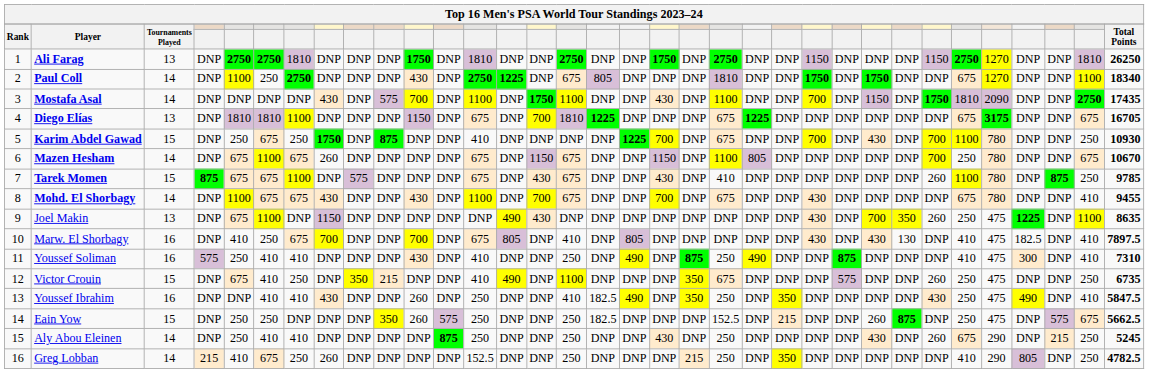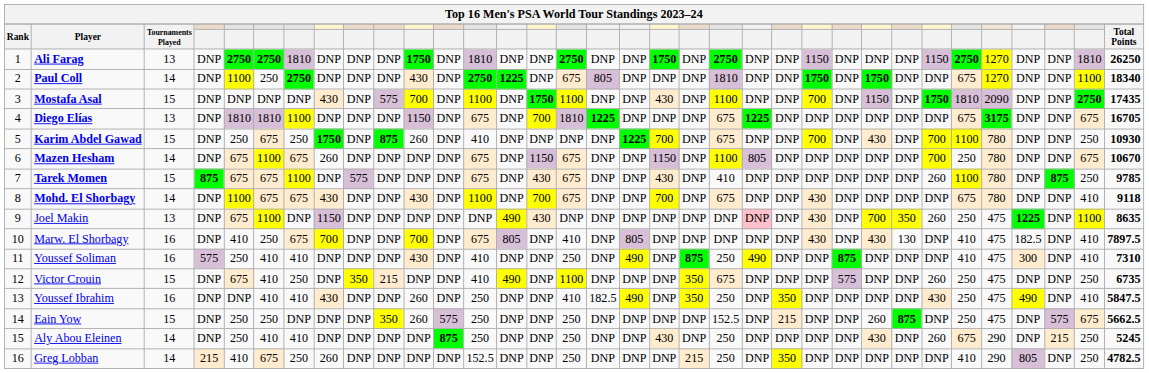 <table class="wikitable sortable" style="font-size: 85%">
 <tr>
 <th colspan=34 align="center">Top 16 Men's PSA World Tour Standings 2023–24</th>
 </tr>
 <tr>
 </tr>
 <tr style="font-size:8pt;font-weight:bold">
 <th rowspan=2 align="center">Rank</th>
 <th rowspan=2 align="center">Player</th>
 <th rowspan=2 align="center"><small>Tournaments<br>Played</small></th>
 <th style="background:#ecd9c6;"><small></small></th>
 <th style="background:#E5E4E2;"><small></small></th>
 <th style="background:#E5E4E2;"><small></small></th>
 <th style="background:#E5E4E2;"><small></small></th>
 <th style="background:#fff7cc;"><small></small></th>
 <th style="background:#ecd9c6;"><small></small></th>
 <th style="background:#ecd9c6;"><small></small></th>
 <th style="background:#fff7cc;"><small></small></th>
 <th style="background:#ecd9c6;"><small></small></th>
 <th style="background:#E5E4E2;"><small></small></th>
 <th style="background:#f2f2f2;"><small></small></th>
 <th style="background:#fff7cc;"><small></small></th>
 <th style="background:#E5E4E2;"><small></small></th>
 <th style="background:#f2f2f2;"><small></small></th>
 <th style="background:#f2f2f2;"><small></small></th>
 <th style="background:#fff7cc;"><small></small></th>
 <th style="background:#ecd9c6;"><small></small></th>
 <th style="background:#E5E4E2;"><small></small></th>
 <th style="background:#f2f2f2;"><small></small></th>
 <th style="background:#ecd9c6;"><small></small></th>
 <th style="background:#fff7cc;"><small></small></th>
 <th style="background:#ecd9c6;"><small></small></th>
 <th style="background:#fff7cc;"><small></small></th>
 <th style="background:#ecd9c6;"><small></small></th>
 <th style="background:#fff7cc;"><small></small></th>
 <th style="background:#E5E4E2;"><small></small></th>
 <th style="background:#F3E6D7;"><small></small></th>
 <th style="background:#f2f2f2;"><small></small></th>
 <th style="background:#ecd9c6;"><small></small></th>
 <th style="background:#E5E4E2;"><small></small></th>
 <th rowspan=2 align="center">Total<br>Points</th>
 </tr>
 <tr>
 <th data-sort-type=number> </th>
 <th data-sort-type=number></th>
 <th data-sort-type=number></th>
 <th data-sort-type=number></th>
 <th data-sort-type=number></th>
 <th data-sort-type=number></th>
 <th data-sort-type=number></th>
 <th data-sort-type=number></th>
 <th data-sort-type=number></th>
 <th data-sort-type=number></th>
 <th data-sort-type=number></th>
 <th data-sort-type=number></th>
 <th data-sort-type=number></th>
 <th data-sort-type=number></th>
 <th data-sort-type=number></th>
 <th data-sort-type=number></th>
 <th data-sort-type=number></th>
 <th data-sort-type=number></th>
 <th data-sort-type=number></th>
 <th data-sort-type=number></th>
 <th data-sort-type=number></th>
 <th data-sort-type=number></th>
 <th data-sort-type=number></th>
 <th data-sort-type=number></th>
 <th data-sort-type=number></th>
 <th data-sort-type=number></th>
 <th data-sort-type=number></th>
 <th data-sort-type=number></th>
 <th data-sort-type=number></th>
 <th data-sort-type=number></th>
 </tr>
 <tr>
 <td align=center>1</td>
 <td> <strong><a href='#'>Ali Farag</a></strong></td>
 <td align=center>13</td>
 <td align=center>DNP</td>
 <td align=center style="background:#00ff00"><strong>2750</strong></td>
 <td align=center style="background:#00ff00"><strong>2750</strong></td>
 <td align=center style="background:#D8BFD8">1810</td>
 <td align=center>DNP</td>
 <td align=center>DNP</td>
 <td align=center>DNP</td>
 <td align=center style="background:#00ff00"><strong>1750</strong></td>
 <td align=center>DNP</td>
 <td align=center style="background:#D8BFD8">1810</td>
 <td align=center>DNP</td>
 <td align=center>DNP</td>
 <td align=center style="background:#00ff00"><strong>2750</strong></td>
 <td align=center>DNP</td>
 <td align=center>DNP</td>
 <td align=center style="background:#00ff00"><strong>1750</strong></td>
 <td align=center>DNP</td>
 <td align=center style="background:#00ff00"><strong>2750</strong></td>
 <td align=center>DNP</td>
 <td align=center>DNP</td>
 <td align=center style="background:#D8BFD8">1150</td>
 <td align=center>DNP</td>
 <td align=center>DNP</td>
 <td align=center>DNP</td>
 <td align=center style="background:#D8BFD8">1150</td>
 <td align=center style="background:#00ff00"><strong>2750</strong></td>
 <td align=center style="background:#ffff00">1270</td>
 <td align=center>DNP</td>
 <td align=center>DNP</td>
 <td align=center style="background:#D8BFD8">1810</td>
 <td align=right><strong>26250</strong></td>
 </tr>
 <tr>
 <td align=center>2</td>
 <td> <strong><a href='#'>Paul Coll</a></strong></td>
 <td align=center>14</td>
 <td align=center>DNP</td>
 <td align=center style="background:#ffff00">1100</td>
 <td align=center>250</td>
 <td align=center style="background:#00ff00"><strong>2750</strong></td>
 <td align=center>DNP</td>
 <td align=center>DNP</td>
 <td align=center>DNP</td>
 <td align=center style="background:#ffebcd">430</td>
 <td align=center>DNP</td>
 <td align=center style="background:#00ff00"><strong>2750</strong></td>
 <td align=center style="background:#00ff00"><strong>1225</strong></td>
 <td align=center>DNP</td>
 <td align=center style="background:#ffebcd">675</td>
 <td align=center style="background:#D8BFD8">805</td>
 <td align=center>DNP</td>
 <td align=center>DNP</td>
 <td align=center>DNP</td>
 <td align=center style="background:#D8BFD8">1810</td>
 <td align=center>DNP</td>
 <td align=center>DNP</td>
 <td align=center style="background:#00ff00"><strong>1750</strong></td>
 <td align=center>DNP</td>
 <td align=center style="background:#00ff00"><strong>1750</strong></td>
 <td align=center>DNP</td>
 <td align=center>DNP</td>
 <td align=center style="background:#ffebcd">675</td>
 <td align=center style="background:#ffff00">1270</td>
 <td align=center>DNP</td>
 <td align=center>DNP</td>
 <td align=center style="background:#ffff00">1100</td>
 <td align=right><strong>18340</strong></td>
 </tr>
 <tr>
 <td align=center>3</td>
 <td> <strong><a href='#'>Mostafa Asal</a></strong></td>
-<td align=center>14</td>
+<td align=center>15</td>
 <td align=center>DNP</td>
 <td align=center>DNP</td>
 <td align=center>DNP</td>
 <td align=center>DNP</td>
 <td align=center style="background:#ffebcd">430</td>
 <td align=center>DNP</td>
 <td align=center style="background:#D8BFD8">575</td>
 <td align=center style="background:#ffff00">700</td>
 <td align=center>DNP</td>
 <td align=center style="background:#ffff00">1100</td>
 <td align=center>DNP</td>
 <td align=center style="background:#00ff00"><strong>1750</strong></td>
 <td align=center style="background:#ffff00">1100</td>
 <td align=center>DNP</td>
 <td align=center>DNP</td>
 <td align=center style="background:#ffebcd">430</td>
 <td align=center>DNP</td>
 <td align=center style="background:#ffff00">1100</td>
 <td align=center>DNP</td>
 <td align=center>DNP</td>
 <td align=center style="background:#ffff00">700</td>
 <td align=center>DNP</td>
 <td align=center style="background:#D8BFD8">1150</td>
 <td align=center>DNP</td>
 <td align=center style="background:#00ff00"><strong>1750</strong></td>
 <td align=center style="background:#D8BFD8">1810</td>
 <td align=center style="background:#D8BFD8">2090</td>
 <td align=center>DNP</td>
 <td align=center>DNP</td>
 <td align=center style="background:#00ff00"><strong>2750</strong></td>
 <td align=right><strong>17435</strong></td>
 </tr>
 <tr>
 <td align=center>4</td>
 <td> <strong><a href='#'>Diego Elías</a></strong></td>
 <td align=center>13</td>
 <td align=center>DNP</td>
 <td align=center style="background:#D8BFD8">1810</td>
 <td align=center style="background:#D8BFD8">1810</td>
 <td align=center style="background:#ffff00">1100</td>
 <td align=center>DNP</td>
 <td align=center>DNP</td>
 <td align=center>DNP</td>
 <td align=center style="background:#D8BFD8">1150</td>
 <td align=center>DNP</td>
 <td align=center style="background:#ffebcd">675</td>
 <td align=center>DNP</td>
 <td align=center style="background:#ffff00">700</td>
 <td align=center style="background:#D8BFD8">1810</td>
 <td align=center style="background:#00ff00"><strong>1225</strong></td>
 <td align=center>DNP</td>
 <td align=center>DNP</td>
 <td align=center>DNP</td>
 <td align=center style="background:#ffebcd">675</td>
 <td align=center style="background:#00ff00"><strong>1225</strong></td>
 <td align=center>DNP</td>
 <td align=center>DNP</td>
 <td align=center>DNP</td>
 <td align=center>DNP</td>
 <td align=center>DNP</td>
 <td align=center>DNP</td>
 <td align=center style="background:#ffebcd">675</td>
 <td align=center style="background:#00ff00"><strong>3175</strong></td>
 <td align=center>DNP</td>
 <td align=center>DNP</td>
 <td align=center style="background:#ffebcd">675</td>
 <td align=right><strong>16705</strong></td>
 </tr>
 <tr>
 <td align=center>5</td>
 <td> <strong><a href='#'>Karim Abdel Gawad</a></strong></td>
 <td align=center>15</td>
 <td align=center>DNP</td>
 <td align=center>250</td>
 <td align=center style="background:#ffebcd">675</td>
 <td align=center>250</td>
 <td align=center style="background:#00ff00"><strong>1750</strong></td>
 <td align=center>DNP</td>
 <td align=center style="background:#00ff00"><strong>875</strong></td>
-<td align=center>DNP</td>
+<td align=center>260</td>
 <td align=center>DNP</td>
 <td align=center>410</td>
 <td align=center>DNP</td>
 <td align=center>DNP</td>
 <td align=center>DNP</td>
 <td align=center>DNP</td>
 <td align=center style="background:#00ff00"><strong>1225</strong></td>
 <td align=center style="background:#ffff00">700</td>
 <td align=center>DNP</td>
 <td align=center style="background:#ffebcd">675</td>
 <td align=center>DNP</td>
 <td align=center>DNP</td>
 <td align=center style="background:#ffff00">700</td>
 <td align=center>DNP</td>
 <td align=center style="background:#ffebcd">430</td>
 <td align=center>DNP</td>
 <td align=center style="background:#ffff00">700</td>
 <td align=center style="background:#ffff00">1100</td>
 <td align=center style="background:#ffebcd">780</td>
 <td align=center>DNP</td>
 <td align=center>DNP</td>
 <td align=center>250</td>
 <td align=right><strong>10930</strong></td>
 </tr>
 <tr>
 <td align=center>6</td>
 <td> <strong><a href='#'>Mazen Hesham</a></strong></td>
 <td align=center>14</td>
 <td align=center>DNP</td>
 <td align=center style="background:#ffebcd">675</td>
 <td align=center style="background:#ffff00">1100</td>
 <td align=center style="background:#ffebcd">675</td>
 <td align=center>260</td>
 <td align=center>DNP</td>
 <td align=center>DNP</td>
 <td align=center>DNP</td>
 <td align=center>DNP</td>
 <td align=center style="background:#ffebcd">675</td>
 <td align=center>DNP</td>
 <td align=center style="background:#D8BFD8">1150</td>
 <td align=center style="background:#ffebcd">675</td>
 <td align=center>DNP</td>
 <td align=center>DNP</td>
 <td align=center style="background:#D8BFD8">1150</td>
 <td align=center>DNP</td>
 <td align=center style="background:#ffff00">1100</td>
 <td align=center style="background:#D8BFD8">805</td>
 <td align=center>DNP</td>
 <td align=center>DNP</td>
 <td align=center>DNP</td>
 <td align=center>DNP</td>
 <td align=center>DNP</td>
 <td align=center style="background:#ffff00">700</td>
 <td align=center>250</td>
 <td align=center style="background:#ffebcd">780</td>
 <td align=center>DNP</td>
 <td align=center>DNP</td>
 <td align=center style="background:#ffebcd">675</td>
 <td align=right><strong>10670</strong></td>
 </tr>
 <tr>
 <td align=center>7</td>
 <td> <strong><a href='#'>Tarek Momen</a></strong></td>
 <td align=center>15</td>
 <td align=center style="background:#00ff00"><strong>875</strong></td>
 <td align=center style="background:#ffebcd">675</td>
 <td align=center style="background:#ffebcd">675</td>
 <td align=center style="background:#ffff00">1100</td>
 <td align=center>DNP</td>
 <td align=center style="background:#D8BFD8">575</td>
 <td align=center>DNP</td>
 <td align=center>DNP</td>
 <td align=center>DNP</td>
 <td align=center style="background:#ffebcd">675</td>
 <td align=center>DNP</td>
 <td align=center style="background:#ffebcd">430</td>
 <td align=center style="background:#ffebcd">675</td>
 <td align=center>DNP</td>
 <td align=center>DNP</td>
 <td align=center style="background:#ffebcd">430</td>
 <td align=center>DNP</td>
 <td align=center>410</td>
 <td align=center>DNP</td>
 <td align=center>DNP</td>
 <td align=center>DNP</td>
 <td align=center>DNP</td>
 <td align=center>DNP</td>
 <td align=center>DNP</td>
 <td align=center>260</td>
 <td align=center style="background:#ffff00">1100</td>
 <td align=center style="background:#ffebcd">780</td>
 <td align=center>DNP</td>
 <td align=center style="background:#00ff00"><strong>875</strong></td>
 <td align=center>250</td>
 <td align=right><strong>9785</strong></td>
 </tr>
 <tr>
 <td align=center>8</td>
 <td> <strong><a href='#'>Mohd. El Shorbagy</a></strong></td>
 <td align=center>14</td>
 <td align=center>DNP</td>
 <td align=center style="background:#ffff00">1100</td>
 <td align=center style="background:#ffebcd">675</td>
 <td align=center style="background:#ffebcd">675</td>
 <td align=center style="background:#ffebcd">430</td>
 <td align=center>DNP</td>
 <td align=center>DNP</td>
 <td align=center style="background:#ffebcd">430</td>
 <td align=center>DNP</td>
 <td align=center style="background:#ffff00">1100</td>
 <td align=center>DNP</td>
 <td align=center style="background:#ffff00">700</td>
 <td align=center style="background:#ffebcd">675</td>
 <td align=center>DNP</td>
 <td align=center>DNP</td>
 <td align=center style="background:#ffff00">700</td>
 <td align=center>DNP</td>
 <td align=center style="background:#ffebcd">675</td>
 <td align=center>DNP</td>
 <td align=center>DNP</td>
 <td align=center style="background:#ffebcd">430</td>
 <td align=center>DNP</td>
 <td align=center>DNP</td>
 <td align=center>DNP</td>
 <td align=center>DNP</td>
 <td align=center style="background:#ffebcd">675</td>
 <td align=center style="background:#ffebcd">780</td>
 <td align=center>DNP</td>
 <td align=center>DNP</td>
 <td align=center>410</td>
-<td align=right><strong>9455</strong></td>
+<td align=right><strong>9118</strong></td>
 </tr>
 <tr>
 <td align=center>9</td>
 <td> <a href='#'>Joel Makin</a></td>
 <td align=center>13</td>
 <td align=center>DNP</td>
 <td align=center style="background:#ffebcd">675</td>
 <td align=center style="background:#ffff00">1100</td>
 <td align=center>DNP</td>
 <td align=center style="background:#D8BFD8">1150</td>
 <td align=center>DNP</td>
 <td align=center>DNP</td>
 <td align=center>DNP</td>
 <td align=center>DNP</td>
 <td align=center>DNP</td>
 <td align=center style="background:#ffff00">490</td>
 <td align=center style="background:#ffebcd">430</td>
 <td align=center>DNP</td>
 <td align=center>DNP</td>
 <td align=center>DNP</td>
 <td align=center>DNP</td>
 <td align=center>DNP</td>
 <td align=center>DNP</td>
-<td align=center>DNP</td>
+<td align=center style="background: pink;">DNP</td>
 <td align=center>DNP</td>
 <td align=center style="background:#ffebcd">430</td>
 <td align=center>DNP</td>
 <td align=center style="background:#ffff00">700</td>
 <td align=center style="background:#ffff00">350</td>
 <td align=center>260</td>
 <td align=center>250</td>
 <td align=center>475</td>
 <td align=center style="background:#00ff00"><strong>1225</strong></td>
 <td align=center>DNP</td>
 <td align=center style="background:#ffff00">1100</td>
 <td align=right><strong>8635</strong></td>
 </tr>
 <tr>
 <td align=center>10</td>
 <td> <a href='#'>Marw. El Shorbagy</a></td>
 <td align=center>16</td>
 <td align=center>DNP</td>
 <td align=center>410</td>
 <td align=center>250</td>
 <td align=center style="background:#ffebcd">675</td>
 <td align=center style="background:#ffff00">700</td>
 <td align=center>DNP</td>
 <td align=center>DNP</td>
 <td align=center style="background:#ffff00">700</td>
 <td align=center>DNP</td>
 <td align=center style="background:#ffebcd">675</td>
 <td align=center style="background:#D8BFD8">805</td>
 <td align=center>DNP</td>
 <td align=center>410</td>
 <td align=center>DNP</td>
 <td align=center style="background:#D8BFD8">805</td>
 <td align=center>DNP</td>
 <td align=center>DNP</td>
 <td align=center>DNP</td>
 <td align=center>DNP</td>
 <td align=center>DNP</td>
 <td align=center style="background:#ffebcd">430</td>
 <td align=center>DNP</td>
 <td align=center style="background:#ffebcd">430</td>
 <td align=center>130</td>
 <td align=center>DNP</td>
 <td align=center>410</td>
 <td align=center>475</td>
 <td align=center>182.5</td>
 <td align=center>DNP</td>
 <td align=center>410</td>
 <td align=right><strong>7897.5</strong></td>
 </tr>
 <tr>
 <td align=center>11</td>
 <td> <a href='#'>Youssef Soliman</a></td>
 <td align=center>16</td>
 <td align=center style="background:#D8BFD8">575</td>
 <td align=center>250</td>
 <td align=center>410</td>
 <td align=center>410</td>
 <td align=center>DNP</td>
 <td align=center>DNP</td>
 <td align=center>DNP</td>
 <td align=center style="background:#ffebcd">430</td>
 <td align=center>DNP</td>
 <td align=center>410</td>
 <td align=center>DNP</td>
 <td align=center>DNP</td>
 <td align=center>250</td>
 <td align=center>DNP</td>
 <td align=center style="background:#ffff00">490</td>
 <td align=center>DNP</td>
 <td align=center style="background:#00ff00"><strong>875</strong></td>
 <td align=center>250</td>
 <td align=center style="background:#ffff00">490</td>
 <td align=center>DNP</td>
 <td align=center>DNP</td>
 <td align=center style="background:#00ff00"><strong>875</strong></td>
 <td align=center>DNP</td>
 <td align=center>DNP</td>
 <td align=center>DNP</td>
 <td align=center>410</td>
 <td align=center>475</td>
 <td align=center style="background:#ffebcd">300</td>
 <td align=center>DNP</td>
 <td align=center>410</td>
 <td align=right><strong>7310</strong></td>
 </tr>
 <tr>
 <td align=center>12</td>
 <td> <a href='#'>Victor Crouin</a></td>
 <td align=center>15</td>
 <td align=center>DNP</td>
 <td align=center style="background:#ffebcd">675</td>
 <td align=center>410</td>
 <td align=center>250</td>
 <td align=center>DNP</td>
 <td align=center style="background:#ffff00">350</td>
 <td align=center style="background:#ffebcd">215</td>
 <td align=center>DNP</td>
 <td align=center>DNP</td>
 <td align=center>410</td>
 <td align=center style="background:#ffff00">490</td>
 <td align=center>DNP</td>
 <td align=center style="background:#ffff00">1100</td>
 <td align=center>DNP</td>
 <td align=center>DNP</td>
 <td align=center>DNP</td>
 <td align=center style="background:#ffff00">350</td>
 <td align=center style="background:#ffebcd">675</td>
 <td align=center>DNP</td>
 <td align=center>DNP</td>
 <td align=center>DNP</td>
 <td align=center style="background:#D8BFD8">575</td>
 <td align=center>DNP</td>
 <td align=center>DNP</td>
 <td align=center>260</td>
 <td align=center>250</td>
 <td align=center>475</td>
 <td align=center>DNP</td>
 <td align=center>DNP</td>
 <td align=center>250</td>
 <td align=right><strong>6735</strong></td>
 </tr>
 <tr>
 <td align=center>13</td>
 <td> <a href='#'>Youssef Ibrahim</a></td>
 <td align=center>16</td>
 <td align=center>DNP</td>
 <td align=center>DNP</td>
 <td align=center>410</td>
 <td align=center>410</td>
 <td align=center style="background:#ffebcd">430</td>
 <td align=center>DNP</td>
 <td align=center>DNP</td>
 <td align=center>260</td>
 <td align=center>DNP</td>
 <td align=center>250</td>
 <td align=center>DNP</td>
 <td align=center>DNP</td>
 <td align=center>410</td>
 <td align=center>182.5</td>
 <td align=center style="background:#ffff00">490</td>
 <td align=center>DNP</td>
 <td align=center style="background:#ffff00">350</td>
 <td align=center>250</td>
 <td align=center>DNP</td>
 <td align=center style="background:#ffff00">350</td>
 <td align=center>DNP</td>
 <td align=center>DNP</td>
 <td align=center>DNP</td>
 <td align=center>DNP</td>
 <td align=center style="background:#ffebcd">430</td>
 <td align=center>250</td>
 <td align=center>475</td>
 <td align=center style="background:#ffff00">490</td>
 <td align=center>DNP</td>
 <td align=center>410</td>
 <td align=right><strong>5847.5</strong></td>
 </tr>
 <tr>
 <td align=center>14</td>
 <td> <a href='#'>Eain Yow</a></td>
 <td align=center>15</td>
 <td align=center>DNP</td>
 <td align=center>250</td>
 <td align=center>250</td>
 <td align=center>DNP</td>
 <td align=center>DNP</td>
 <td align=center>DNP</td>
 <td align=center style="background:#ffff00">350</td>
 <td align=center>260</td>
 <td align=center style="background:#D8BFD8">575</td>
 <td align=center>250</td>
 <td align=center>DNP</td>
 <td align=center>DNP</td>
 <td align=center>250</td>
-<td align=center>182.5</td>
+<td align=center>DNP</td>
 <td align=center>DNP</td>
 <td align=center>DNP</td>
 <td align=center>DNP</td>
 <td align=center>152.5</td>
 <td align=center>DNP</td>
 <td align=center style="background:#ffebcd">215</td>
 <td align=center>DNP</td>
 <td align=center>DNP</td>
 <td align=center>260</td>
 <td align=center style="background:#00ff00"><strong>875</strong></td>
 <td align=center>DNP</td>
 <td align=center>250</td>
 <td align=center>475</td>
 <td align=center>DNP</td>
 <td align=center style="background:#D8BFD8">575</td>
 <td align=center style="background:#ffebcd">675</td>
 <td align=right><strong>5662.5</strong></td>
 </tr>
 <tr>
 <td align=center>15</td>
 <td> <a href='#'>Aly Abou Eleinen</a></td>
 <td align=center>14</td>
 <td align=center>DNP</td>
 <td align=center>250</td>
 <td align=center>410</td>
 <td align=center>410</td>
 <td align=center>DNP</td>
 <td align=center>DNP</td>
 <td align=center>DNP</td>
 <td align=center>DNP</td>
 <td align=center style="background:#00ff00"><strong>875</strong></td>
 <td align=center>250</td>
 <td align=center>DNP</td>
 <td align=center>DNP</td>
 <td align=center>250</td>
 <td align=center>DNP</td>
 <td align=center>DNP</td>
 <td align=center style="background:#ffebcd">430</td>
 <td align=center>DNP</td>
 <td align=center>250</td>
 <td align=center>DNP</td>
 <td align=center>DNP</td>
 <td align=center>DNP</td>
 <td align=center>DNP</td>
 <td align=center style="background:#ffebcd">430</td>
 <td align=center>DNP</td>
 <td align=center>260</td>
 <td align=center style="background:#ffebcd">675</td>
 <td align=center>290</td>
 <td align=center>DNP</td>
 <td align=center style="background:#ffebcd">215</td>
 <td align=center>250</td>
 <td align=right><strong>5245</strong></td>
 </tr>
 <tr>
 <td align=center>16</td>
 <td> <a href='#'>Greg Lobban</a></td>
 <td align=center>14</td>
 <td align=center style="background:#ffebcd">215</td>
 <td align=center>410</td>
 <td align=center style="background:#ffebcd">675</td>
 <td align=center>250</td>
 <td align=center>260</td>
 <td align=center>DNP</td>
 <td align=center>DNP</td>
 <td align=center>DNP</td>
 <td align=center>DNP</td>
 <td align=center>152.5</td>
 <td align=center>DNP</td>
 <td align=center>DNP</td>
 <td align=center>250</td>
 <td align=center>DNP</td>
 <td align=center>DNP</td>
 <td align=center>DNP</td>
 <td align=center style="background:#ffebcd">215</td>
 <td align=center>250</td>
 <td align=center>DNP</td>
 <td align=center style="background:#ffff00">350</td>
 <td align=center>DNP</td>
 <td align=center>DNP</td>
 <td align=center>DNP</td>
 <td align=center>DNP</td>
 <td align=center>DNP</td>
 <td align=center>410</td>
 <td align=center>290</td>
 <td align=center style="background:#D8BFD8">805</td>
 <td align=center>DNP</td>
 <td align=center>250</td>
 <td align=right><strong>4782.5</strong><br></td>
 </tr>
 </table>
